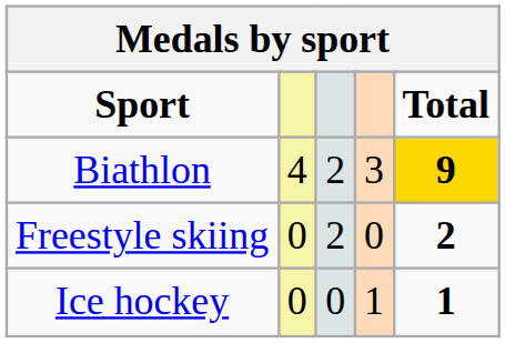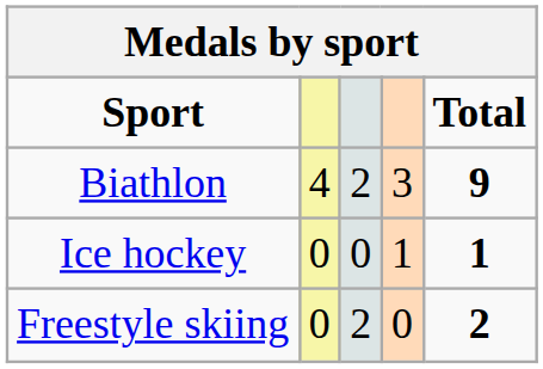 <table class="wikitable" style="font-size:95%;float:right;clear:right;">
 <tr style="background:#efefef;">
 <th colspan=5><strong>Medals by sport</strong></th>
 </tr>
 <tr align=center>
 <td><strong>Sport</strong></td>
 <td bgcolor=#f7f6a8></td>
 <td bgcolor=#dce5e5></td>
 <td bgcolor=#ffdab9></td>
 <td><strong>Total</strong></td>
 </tr>
 <tr align=center>
 <td><a href='#'>Biathlon</a></td>
 <td style="background:#F7F6A8;">4</td>
 <td style="background:#DCE5E5;">2</td>
 <td style="background:#FFDAB9;">3</td>
-<td style="background: gold;"><strong>9</strong></td>
+<td><strong>9</strong></td>
+</tr>
+<tr align=center>
+<td><a href='#'>Ice hockey</a></td>
+<td style="background:#F7F6A8;">0</td>
+<td style="background:#DCE5E5;">0</td>
+<td style="background:#FFDAB9;">1</td>
+<td><strong>1</strong></td>
 </tr>
 <tr align=center>
 <td><a href='#'>Freestyle skiing</a></td>
 <td style="background:#F7F6A8;">0</td>
 <td style="background:#DCE5E5;">2</td>
 <td style="background:#FFDAB9;">0</td>
 <td><strong>2</strong></td>
 </tr>
-<tr align=center>
-<td><a href='#'>Ice hockey</a></td>
-<td style="background:#F7F6A8;">0</td>
-<td style="background:#DCE5E5;">0</td>
-<td style="background:#FFDAB9;">1</td>
-<td><strong>1</strong></td>
-</tr>
 </table>
